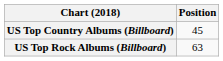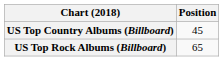 <table class="wikitable sortable plainrowheaders" style="text-align:center">
 <tr>
 <th scope="col">Chart (2018)</th>
 <th scope="col">Position</th>
 </tr>
 <tr>
 <th scope="row">US Top Country Albums (<em>Billboard</em>)</th>
 <td>45</td>
 </tr>
 <tr>
 <th scope="row">US Top Rock Albums (<em>Billboard</em>)</th>
-<td>63</td>
+<td>65</td>
 </tr>
 </table>
